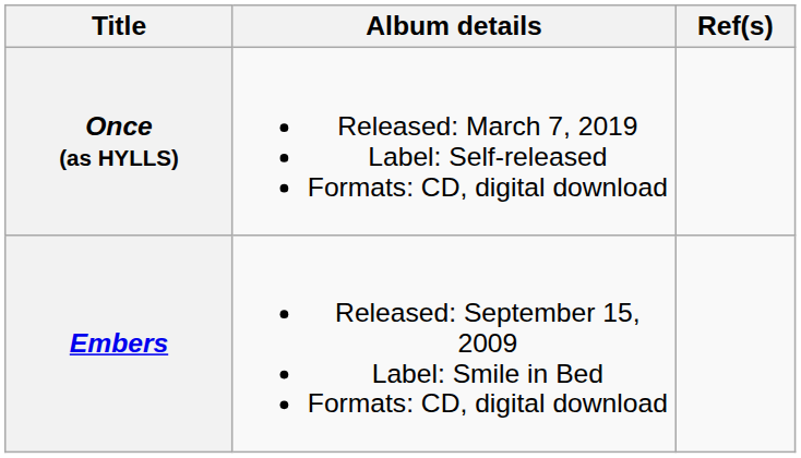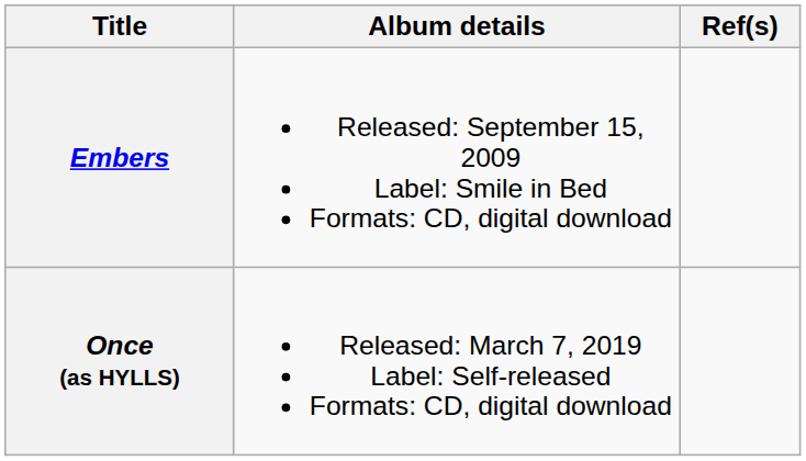 <table class="wikitable plainrowheaders" style="text-align:center;" border="1">
 <tr>
 <th scope="col" style="width:8em;">Title</th>
 <th scope="col" style="width:16em;">Album details</th>
 <th scope="col" style="width:4em;">Ref(s)</th>
 </tr>
 <tr>
+<th scope="row"><em><a href='#'>Embers</a></em></th>
+<td><br><ul><li>Released: September 15, 2009</li><li>Label: Smile in Bed</li><li>Formats: CD, digital download</li></ul></td>
+<td></td>
+</tr>
+<tr>
 <th scope="row"><em>Once</em><br><small>(as HYLLS)</small></th>
 <td><br><ul><li>Released: March 7, 2019</li><li>Label: Self-released</li><li>Formats: CD, digital download</li></ul></td>
 <td></td>
 </tr>
-<tr>
-<th scope="row"><em><a href='#'>Embers</a></em></th>
-<td><br><ul><li>Released: September 15, 2009</li><li>Label: Smile in Bed</li><li>Formats: CD, digital download</li></ul></td>
-<td></td>
-</tr>
 </table>
